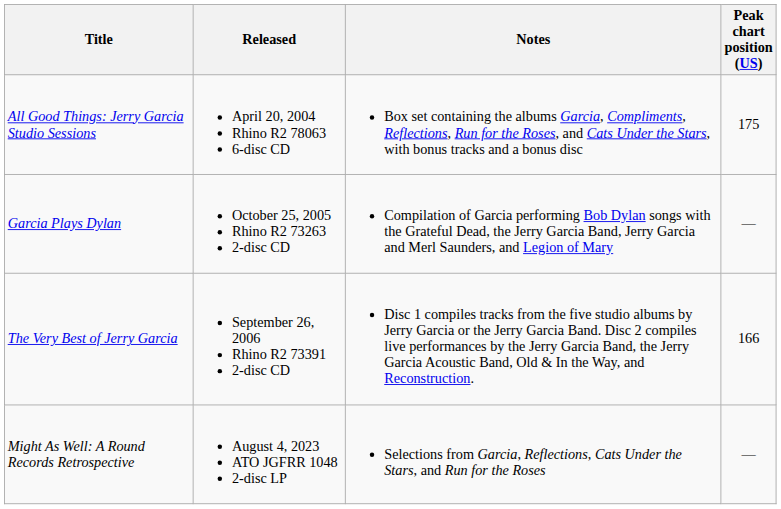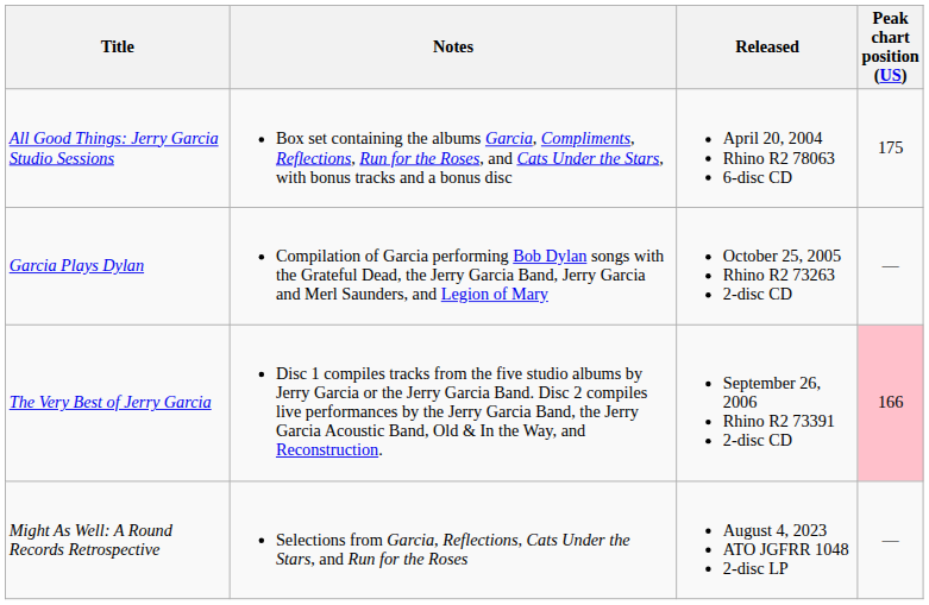 <table class="wikitable">
 <tr>
 <th scope="col" width=25%>Title</th>
+<th scope="col" width=50%>Notes</th>
 <th scope="col" width=20%>Released</th>
-<th scope="col" width=50%>Notes</th>
 <th scope="col" width=5%>Peak chart position (<a href='#'>US</a>)</th>
 </tr>
 <tr>
 <td><em><a href='#'>All Good Things: Jerry Garcia Studio Sessions</a></em></td>
+<td><br><ul><li>Box set containing the albums <em><a href='#'>Garcia</a></em>, <em><a href='#'>Compliments</a></em>, <em><a href='#'>Reflections</a></em>, <em><a href='#'>Run for the Roses</a></em>, and <em><a href='#'>Cats Under the Stars</a></em>, with bonus tracks and a bonus disc</li></ul></td>
 <td><br><ul><li>April 20, 2004</li><li>Rhino R2 78063</li><li>6-disc CD</li></ul></td>
-<td><br><ul><li>Box set containing the albums <em><a href='#'>Garcia</a></em>, <em><a href='#'>Compliments</a></em>, <em><a href='#'>Reflections</a></em>, <em><a href='#'>Run for the Roses</a></em>, and <em><a href='#'>Cats Under the Stars</a></em>, with bonus tracks and a bonus disc</li></ul></td>
 <td align="center">175</td>
 </tr>
 <tr>
 <td><em><a href='#'>Garcia Plays Dylan</a></em></td>
+<td><br><ul><li>Compilation of Garcia performing <a href='#'>Bob Dylan</a> songs with the Grateful Dead, the Jerry Garcia Band, Jerry Garcia and Merl Saunders, and <a href='#'>Legion of Mary</a></li></ul></td>
 <td><br><ul><li>October 25, 2005</li><li>Rhino R2 73263</li><li>2-disc CD</li></ul></td>
-<td><br><ul><li>Compilation of Garcia performing <a href='#'>Bob Dylan</a> songs with the Grateful Dead, the Jerry Garcia Band, Jerry Garcia and Merl Saunders, and <a href='#'>Legion of Mary</a></li></ul></td>
 <td align="center">—</td>
 </tr>
 <tr>
 <td><em><a href='#'>The Very Best of Jerry Garcia</a></em></td>
+<td><br><ul><li>Disc 1 compiles tracks from the five studio albums by Jerry Garcia or the Jerry Garcia Band.  Disc 2 compiles live performances by the Jerry Garcia Band, the Jerry Garcia Acoustic Band, Old & In the Way, and <a href='#'>Reconstruction</a>.</li></ul></td>
 <td><br><ul><li>September 26, 2006</li><li>Rhino R2 73391</li><li>2-disc CD</li></ul></td>
-<td><br><ul><li>Disc 1 compiles tracks from the five studio albums by Jerry Garcia or the Jerry Garcia Band.  Disc 2 compiles live performances by the Jerry Garcia Band, the Jerry Garcia Acoustic Band, Old & In the Way, and <a href='#'>Reconstruction</a>.</li></ul></td>
-<td align="center">166</td>
+<td align="center" style="background: pink;">166</td>
 </tr>
 <tr>
 <td><em>Might As Well: A Round Records Retrospective </em></td>
+<td><br><ul><li>Selections from <em>Garcia</em>, <em>Reflections</em>, <em>Cats Under the Stars</em>, and <em>Run for the Roses</em></li></ul></td>
 <td><br><ul><li>August 4, 2023</li><li>ATO JGFRR 1048</li><li>2-disc LP</li></ul></td>
-<td><br><ul><li>Selections from <em>Garcia</em>, <em>Reflections</em>, <em>Cats Under the Stars</em>, and <em>Run for the Roses</em></li></ul></td>
 <td align="center">—</td>
 </tr>
 </table>
